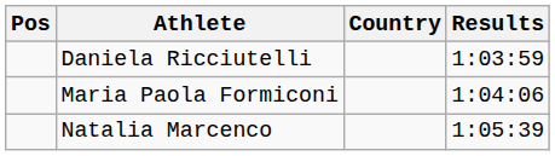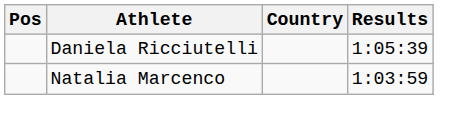 <table class="wikitable">
 <tr>
 <th>Pos</th>
 <th>Athlete</th>
 <th>Country</th>
 <th>Results</th>
 </tr>
 <tr>
 <td align="center"></td>
 <td>Daniela Ricciutelli</td>
 <td></td>
-<td>1:03:59</td>
-</tr>
-<tr>
-<td align="center"></td>
-<td>Maria Paola Formiconi</td>
-<td></td>
-<td>1:04:06</td>
+<td>1:05:39</td>
 </tr>
 <tr>
 <td align="center"></td>
 <td>Natalia Marcenco</td>
 <td></td>
-<td>1:05:39</td>
+<td>1:03:59</td>
 </tr>
 </table>
